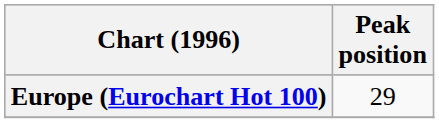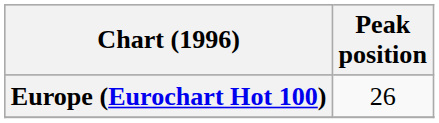 <table class="wikitable sortable plainrowheaders" style="text-align:center">
 <tr>
 <th>Chart (1996)</th>
 <th>Peak<br>position</th>
 </tr>
 <tr>
 <th scope="row">Europe (<a href='#'>Eurochart Hot 100</a>)</th>
-<td>29</td>
+<td>26</td>
 </tr>
 <tr>
 </tr>
 <tr>
 </tr>
 </table>
